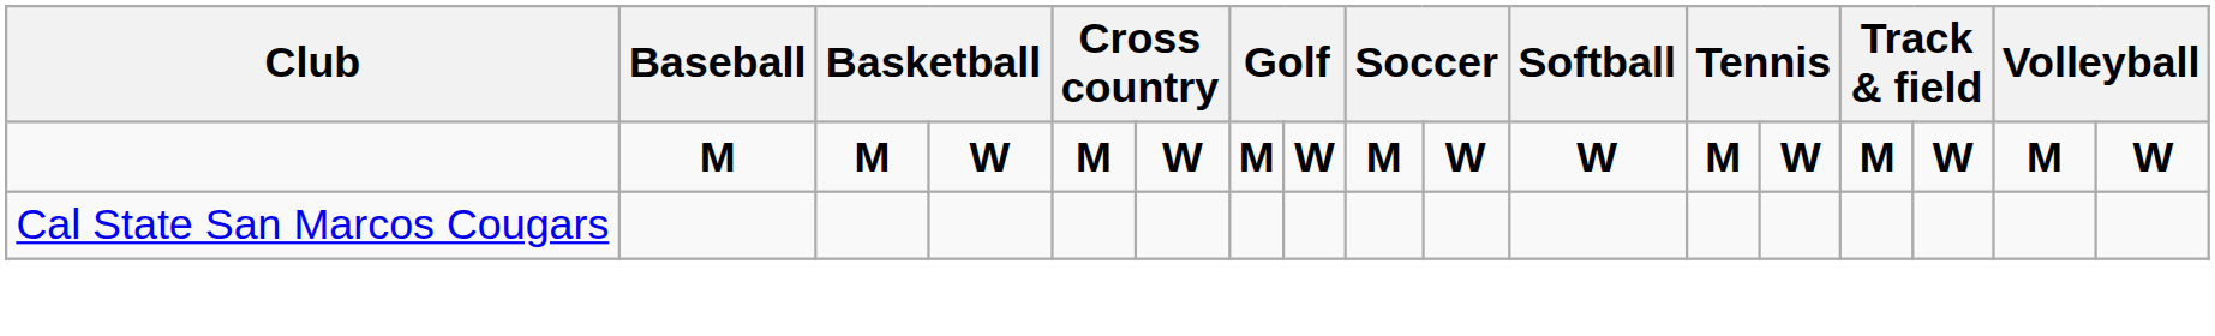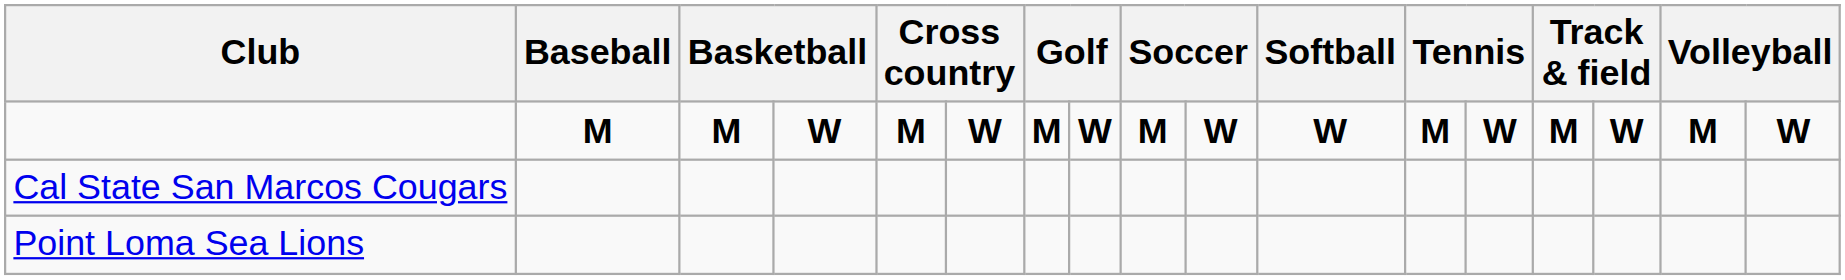 <table class="wikitable" style="text-align:center">
 <tr>
 <th>Club</th>
 <th>Baseball</th>
 <th colspan="2">Basketball</th>
 <th colspan="2">Cross<br>country</th>
 <th colspan="2">Golf</th>
 <th colspan="2">Soccer</th>
 <th>Softball</th>
 <th colspan="2">Tennis</th>
 <th colspan="2">Track<br>& field</th>
 <th colspan="2">Volleyball</th>
 </tr>
 <tr>
 <td></td>
 <td><strong>M</strong></td>
 <td><strong>M</strong></td>
 <td><strong>W</strong></td>
 <td><strong>M</strong></td>
 <td><strong>W</strong></td>
 <td><strong>M</strong></td>
 <td><strong>W</strong></td>
 <td><strong>M</strong></td>
 <td><strong>W</strong></td>
 <td><strong>W</strong></td>
 <td><strong>M</strong></td>
 <td><strong>W</strong></td>
 <td><strong>M</strong></td>
 <td><strong>W</strong></td>
 <td><strong>M</strong></td>
 <td><strong>W</strong></td>
 </tr>
 <tr>
 <td align="left"><a href='#'>Cal State San Marcos Cougars</a></td>
 <td></td>
 <td></td>
 <td></td>
 <td></td>
 <td></td>
 <td></td>
 <td></td>
 <td></td>
 <td></td>
 <td></td>
 <td></td>
 <td></td>
 <td></td>
 <td></td>
 <td></td>
 <td></td>
 </tr>
+<tr>
+<td align="left"><a href='#'>Point Loma Sea Lions</a></td>
+<td></td>
+<td></td>
+<td></td>
+<td></td>
+<td></td>
+<td></td>
+<td></td>
+<td></td>
+<td></td>
+<td></td>
+<td></td>
+<td></td>
+<td></td>
+<td></td>
+<td></td>
+<td></td>
+</tr>
 </table>
